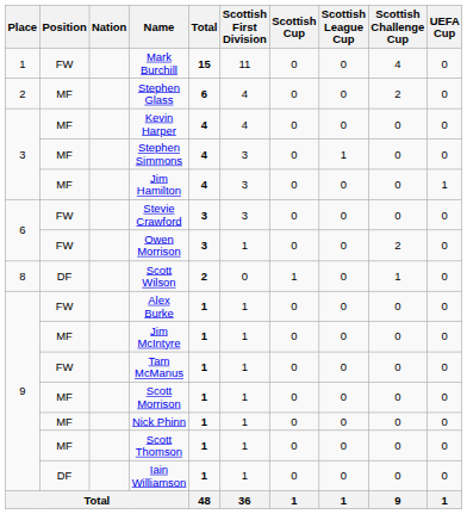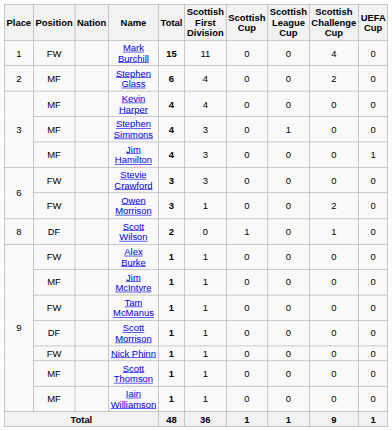 <table class="wikitable" style="font-size: 95%; text-align: center;">
 <tr>
 <th width=60>Place</th>
 <th width=60>Position</th>
 <th width=60>Nation</th>
 <th width=150>Name</th>
 <th width=80><strong>Total</strong></th>
 <th width=80>Scottish First Division</th>
 <th width=80>Scottish Cup</th>
 <th width=80>Scottish League Cup</th>
 <th width=80>Scottish Challenge Cup</th>
 <th width=80>UEFA Cup</th>
 </tr>
 <tr>
 <td>1</td>
 <td>FW</td>
 <td></td>
 <td><a href='#'>Mark Burchill</a></td>
 <td><strong>15</strong></td>
 <td>11</td>
 <td>0</td>
 <td>0</td>
 <td>4</td>
 <td>0</td>
 </tr>
 <tr>
 <td>2</td>
 <td>MF</td>
 <td></td>
 <td><a href='#'>Stephen Glass</a></td>
 <td><strong>6</strong></td>
 <td>4</td>
 <td>0</td>
 <td>0</td>
 <td>2</td>
 <td>0</td>
 </tr>
 <tr>
 <td rowspan="3">3</td>
 <td>MF</td>
 <td></td>
 <td><a href='#'>Kevin Harper</a></td>
 <td><strong>4</strong></td>
 <td>4</td>
 <td>0</td>
 <td>0</td>
 <td>0</td>
 <td>0</td>
 </tr>
 <tr>
 <td>MF</td>
 <td></td>
 <td><a href='#'>Stephen Simmons</a></td>
 <td><strong>4</strong></td>
 <td>3</td>
 <td>0</td>
 <td>1</td>
 <td>0</td>
 <td>0</td>
 </tr>
 <tr>
 <td>MF</td>
 <td></td>
 <td><a href='#'>Jim Hamilton</a></td>
 <td><strong>4</strong></td>
 <td>3</td>
 <td>0</td>
 <td>0</td>
 <td>0</td>
 <td>1</td>
 </tr>
 <tr>
 <td rowspan="2">6</td>
 <td>FW</td>
 <td></td>
 <td><a href='#'>Stevie Crawford</a></td>
 <td><strong>3</strong></td>
 <td>3</td>
 <td>0</td>
 <td>0</td>
 <td>0</td>
 <td>0</td>
 </tr>
 <tr>
 <td>FW</td>
 <td></td>
 <td><a href='#'>Owen Morrison</a></td>
 <td><strong>3</strong></td>
 <td>1</td>
 <td>0</td>
 <td>0</td>
 <td>2</td>
 <td>0</td>
 </tr>
 <tr>
 <td>8</td>
 <td>DF</td>
 <td></td>
 <td><a href='#'>Scott Wilson</a></td>
 <td><strong>2</strong></td>
 <td>0</td>
 <td>1</td>
 <td>0</td>
 <td>1</td>
 <td>0</td>
 </tr>
 <tr>
 <td rowspan="7">9</td>
 <td>FW</td>
 <td></td>
 <td><a href='#'>Alex Burke</a></td>
 <td><strong>1</strong></td>
 <td>1</td>
 <td>0</td>
 <td>0</td>
 <td>0</td>
 <td>0</td>
 </tr>
 <tr>
 <td>MF</td>
 <td></td>
 <td><a href='#'>Jim McIntyre</a></td>
 <td><strong>1</strong></td>
 <td>1</td>
 <td>0</td>
 <td>0</td>
 <td>0</td>
 <td>0</td>
 </tr>
 <tr>
 <td>FW</td>
 <td></td>
 <td><a href='#'>Tam McManus</a></td>
 <td><strong>1</strong></td>
 <td>1</td>
 <td>0</td>
 <td>0</td>
 <td>0</td>
 <td>0</td>
 </tr>
 <tr>
-<td>MF</td>
+<td>DF</td>
 <td></td>
 <td><a href='#'>Scott Morrison</a></td>
 <td><strong>1</strong></td>
 <td>1</td>
 <td>0</td>
 <td>0</td>
 <td>0</td>
 <td>0</td>
 </tr>
 <tr>
-<td>MF</td>
+<td>FW</td>
 <td></td>
 <td><a href='#'>Nick Phinn</a></td>
 <td><strong>1</strong></td>
 <td>1</td>
 <td>0</td>
 <td>0</td>
 <td>0</td>
 <td>0</td>
 </tr>
 <tr>
 <td>MF</td>
 <td></td>
 <td><a href='#'>Scott Thomson</a></td>
 <td><strong>1</strong></td>
 <td>1</td>
 <td>0</td>
 <td>0</td>
 <td>0</td>
 <td>0</td>
 </tr>
 <tr>
-<td>DF</td>
+<td>MF</td>
 <td></td>
 <td><a href='#'>Iain Williamson</a></td>
 <td><strong>1</strong></td>
 <td>1</td>
 <td>0</td>
 <td>0</td>
 <td>0</td>
 <td>0</td>
 </tr>
 <tr>
 <th colspan=4>Total</th>
 <th><strong>48</strong></th>
 <th>36</th>
 <th>1</th>
 <th>1</th>
 <th>9</th>
 <th>1</th>
 </tr>
 </table>
